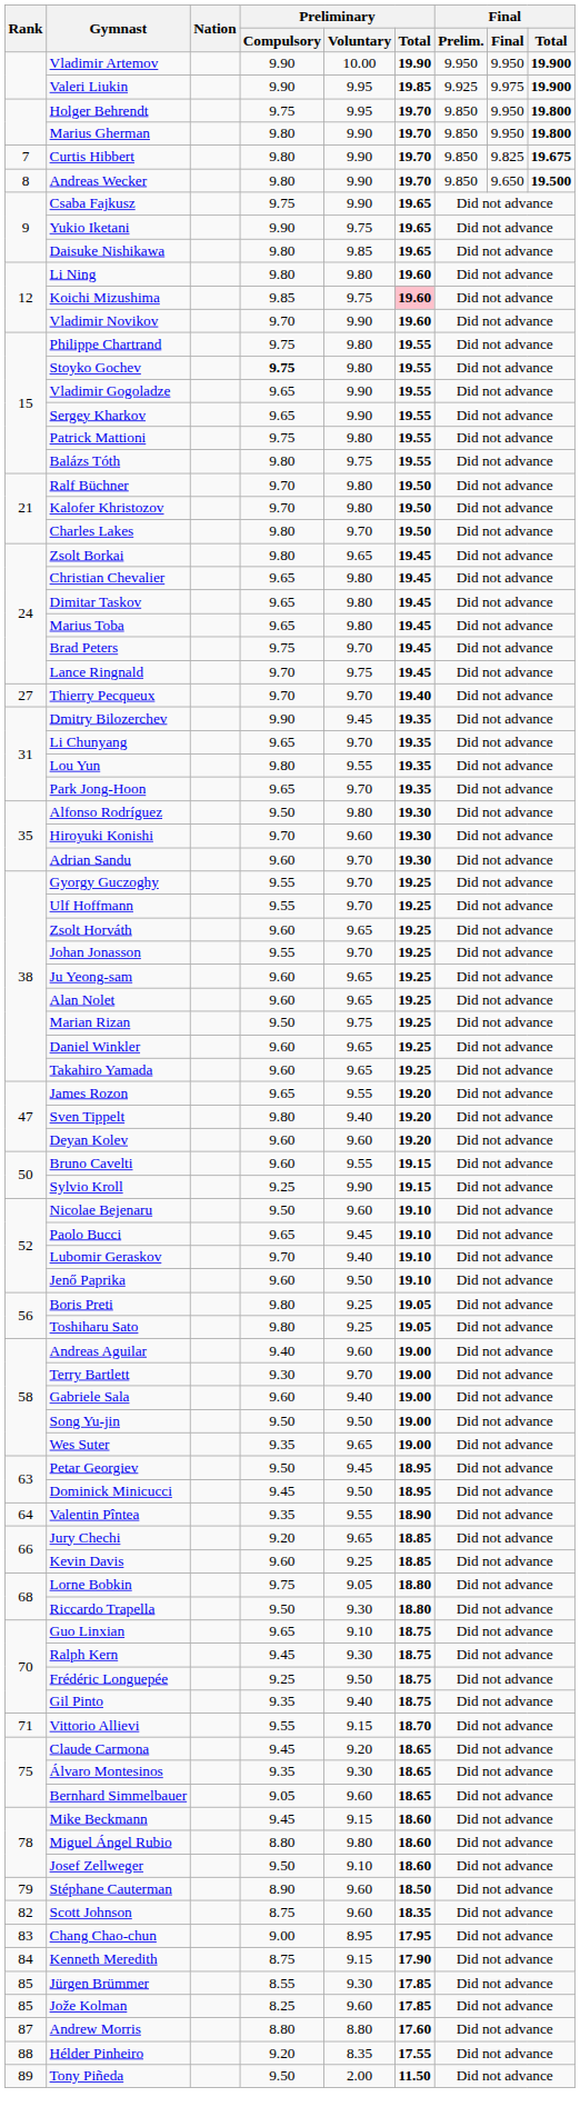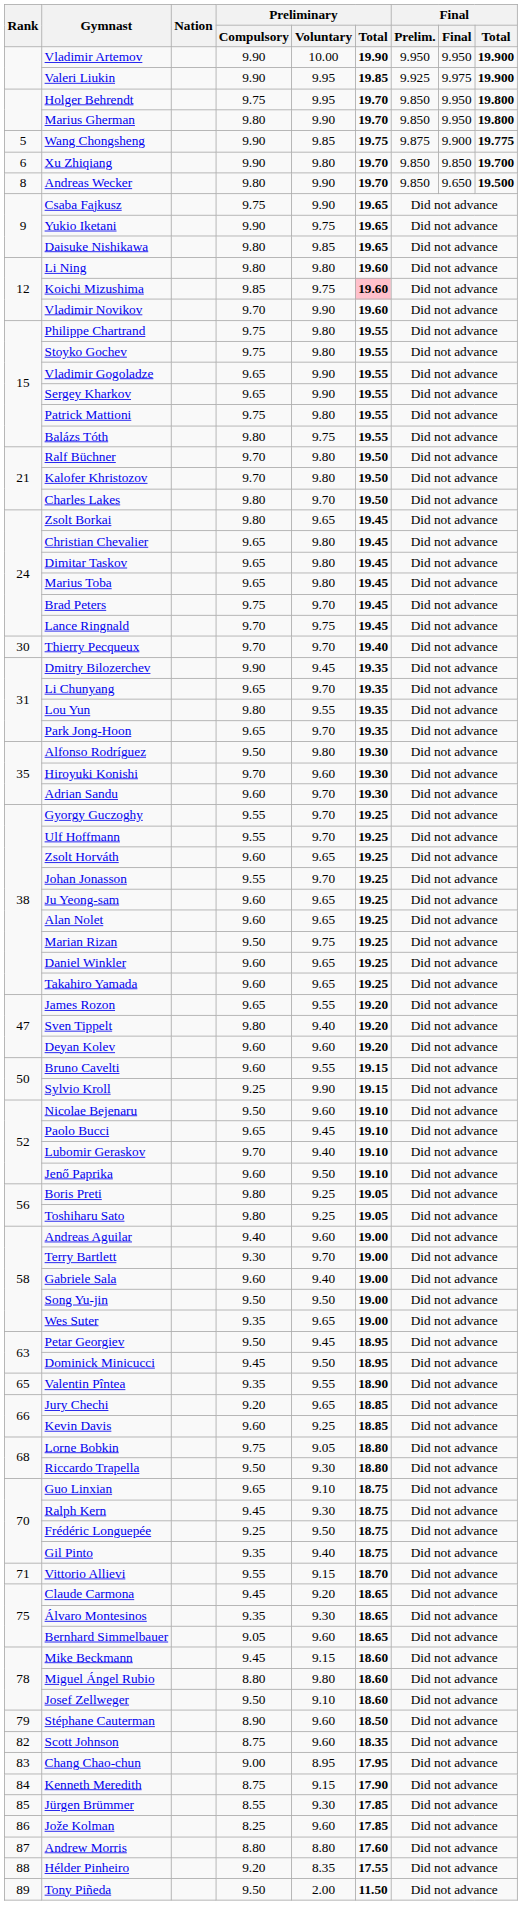 <table class="wikitable sortable" style="text-align:center">
 <tr>
 <th rowspan=2>Rank</th>
 <th rowspan=2>Gymnast</th>
 <th rowspan=2>Nation</th>
 <th colspan=3>Preliminary</th>
 <th colspan=3>Final</th>
 </tr>
 <tr>
 <th>Compulsory</th>
 <th>Voluntary</th>
 <th>Total</th>
 <th> Prelim.</th>
 <th>Final</th>
 <th>Total</th>
 </tr>
 <tr>
 <td rowspan=2></td>
 <td align=left data-sort-value=Artemov><a href='#'>Vladimir Artemov</a></td>
 <td align=left></td>
 <td>9.90</td>
 <td>10.00</td>
 <td><strong>19.90</strong></td>
 <td>9.950</td>
 <td>9.950</td>
 <td><strong>19.900</strong></td>
 </tr>
 <tr>
 <td align=left data-sort-value=Liukin><a href='#'>Valeri Liukin</a></td>
 <td align=left></td>
 <td>9.90</td>
 <td>9.95</td>
 <td><strong>19.85</strong></td>
 <td>9.925</td>
 <td>9.975</td>
 <td><strong>19.900</strong></td>
 </tr>
 <tr>
 <td rowspan=2></td>
 <td align=left data-sort-value=Behrendt><a href='#'>Holger Behrendt</a></td>
 <td align=left></td>
 <td>9.75</td>
 <td>9.95</td>
 <td><strong>19.70</strong></td>
 <td>9.850</td>
 <td>9.950</td>
 <td><strong>19.800</strong></td>
 </tr>
 <tr>
 <td align=left data-sort-value=Gherman><a href='#'>Marius Gherman</a></td>
 <td align=left></td>
 <td>9.80</td>
 <td>9.90</td>
 <td><strong>19.70</strong></td>
 <td>9.850</td>
 <td>9.950</td>
 <td><strong>19.800</strong></td>
 </tr>
 <tr>
-<td>7</td>
-<td align=left data-sort-value=Hibbert><a href='#'>Curtis Hibbert</a></td>
+<td>5</td>
+<td align=left data-sort-value=Wang><a href='#'>Wang Chongsheng</a></td>
 <td align=left></td>
+<td>9.90</td>
+<td>9.85</td>
+<td><strong>19.75</strong></td>
+<td>9.875</td>
+<td>9.900</td>
+<td><strong>19.775</strong></td>
+</tr>
+<tr>
+<td>6</td>
+<td align=left data-sort-value=Xu><a href='#'>Xu Zhiqiang</a></td>
+<td align=left></td>
+<td>9.90</td>
 <td>9.80</td>
-<td>9.90</td>
 <td><strong>19.70</strong></td>
 <td>9.850</td>
-<td>9.825</td>
-<td><strong>19.675</strong></td>
+<td>9.850</td>
+<td><strong>19.700</strong></td>
 </tr>
 <tr>
 <td>8</td>
 <td align=left data-sort-value=Wecker><a href='#'>Andreas Wecker</a></td>
 <td align=left></td>
 <td>9.80</td>
 <td>9.90</td>
 <td><strong>19.70</strong></td>
 <td>9.850</td>
 <td>9.650</td>
 <td><strong>19.500</strong></td>
 </tr>
 <tr>
 <td rowspan=3>9</td>
 <td align=left data-sort-value=Fajkusz><a href='#'>Csaba Fajkusz</a></td>
 <td align=left></td>
 <td>9.75</td>
 <td>9.90</td>
 <td><strong>19.65</strong></td>
 <td colspan=3 data-sort-value=0.00>Did not advance</td>
 </tr>
 <tr>
 <td align=left data-sort-value=Iketani><a href='#'>Yukio Iketani</a></td>
 <td align=left></td>
 <td>9.90</td>
 <td>9.75</td>
 <td><strong>19.65</strong></td>
 <td colspan=3 data-sort-value=0.00>Did not advance</td>
 </tr>
 <tr>
 <td align=left data-sort-value=Nishikawa><a href='#'>Daisuke Nishikawa</a></td>
 <td align=left></td>
 <td>9.80</td>
 <td>9.85</td>
 <td><strong>19.65</strong></td>
 <td colspan=3 data-sort-value=0.00>Did not advance</td>
 </tr>
 <tr>
 <td rowspan=3>12</td>
 <td align=left data-sort-value=Li><a href='#'>Li Ning</a></td>
 <td align=left></td>
 <td>9.80</td>
 <td>9.80</td>
 <td><strong>19.60</strong></td>
 <td colspan=3 data-sort-value=0.00>Did not advance</td>
 </tr>
 <tr>
 <td align=left data-sort-value=Mizushima><a href='#'>Koichi Mizushima</a></td>
 <td align=left></td>
 <td>9.85</td>
 <td>9.75</td>
 <td style="background: pink;"><strong>19.60</strong></td>
 <td colspan=3 data-sort-value=0.00>Did not advance</td>
 </tr>
 <tr>
 <td align=left data-sort-value=Novikov><a href='#'>Vladimir Novikov</a></td>
 <td align=left></td>
 <td>9.70</td>
 <td>9.90</td>
 <td><strong>19.60</strong></td>
 <td colspan=3 data-sort-value=0.00>Did not advance</td>
 </tr>
 <tr>
 <td rowspan=6>15</td>
 <td align=left data-sort-value=Chartrand><a href='#'>Philippe Chartrand</a></td>
 <td align=left></td>
 <td>9.75</td>
 <td>9.80</td>
 <td><strong>19.55</strong></td>
 <td colspan=3 data-sort-value=0.00>Did not advance</td>
 </tr>
 <tr>
 <td align=left data-sort-value=Gochev><a href='#'>Stoyko Gochev</a></td>
 <td align=left></td>
-<td><strong>9.75</strong></td>
+<td>9.75</td>
 <td>9.80</td>
 <td><strong>19.55</strong></td>
 <td colspan=3 data-sort-value=0.00>Did not advance</td>
 </tr>
 <tr>
 <td align=left data-sort-value=Gogoladze><a href='#'>Vladimir Gogoladze</a></td>
 <td align=left></td>
 <td>9.65</td>
 <td>9.90</td>
 <td><strong>19.55</strong></td>
 <td colspan=3 data-sort-value=0.00>Did not advance</td>
 </tr>
 <tr>
 <td align=left data-sort-value=Kharkov><a href='#'>Sergey Kharkov</a></td>
 <td align=left></td>
 <td>9.65</td>
 <td>9.90</td>
 <td><strong>19.55</strong></td>
 <td colspan=3 data-sort-value=0.00>Did not advance</td>
 </tr>
 <tr>
 <td align=left data-sort-value=Mattioni><a href='#'>Patrick Mattioni</a></td>
 <td align=left></td>
 <td>9.75</td>
 <td>9.80</td>
 <td><strong>19.55</strong></td>
 <td colspan=3 data-sort-value=0.00>Did not advance</td>
 </tr>
 <tr>
 <td align=left data-sort-value=Tóth><a href='#'>Balázs Tóth</a></td>
 <td align=left></td>
 <td>9.80</td>
 <td>9.75</td>
 <td><strong>19.55</strong></td>
 <td colspan=3 data-sort-value=0.00>Did not advance</td>
 </tr>
 <tr>
 <td rowspan=3>21</td>
 <td align=left data-sort-value=Büchner><a href='#'>Ralf Büchner</a></td>
 <td align=left></td>
 <td>9.70</td>
 <td>9.80</td>
 <td><strong>19.50</strong></td>
 <td colspan=3 data-sort-value=0.00>Did not advance</td>
 </tr>
 <tr>
 <td align=left data-sort-value=Khristozov><a href='#'>Kalofer Khristozov</a></td>
 <td align=left></td>
 <td>9.70</td>
 <td>9.80</td>
 <td><strong>19.50</strong></td>
 <td colspan=3 data-sort-value=0.00>Did not advance</td>
 </tr>
 <tr>
 <td align=left data-sort-value=Lakes><a href='#'>Charles Lakes</a></td>
 <td align=left></td>
 <td>9.80</td>
 <td>9.70</td>
 <td><strong>19.50</strong></td>
 <td colspan=3 data-sort-value=0.00>Did not advance</td>
 </tr>
 <tr>
 <td rowspan=6>24</td>
 <td align=left data-sort-value=Borkai><a href='#'>Zsolt Borkai</a></td>
 <td align=left></td>
 <td>9.80</td>
 <td>9.65</td>
 <td><strong>19.45</strong></td>
 <td colspan=3 data-sort-value=0.00>Did not advance</td>
 </tr>
 <tr>
 <td align=left data-sort-value=Chevalier><a href='#'>Christian Chevalier</a></td>
 <td align=left></td>
 <td>9.65</td>
 <td>9.80</td>
 <td><strong>19.45</strong></td>
 <td colspan=3 data-sort-value=0.00>Did not advance</td>
 </tr>
 <tr>
 <td align=left data-sort-value=Taskov><a href='#'>Dimitar Taskov</a></td>
 <td align=left></td>
 <td>9.65</td>
 <td>9.80</td>
 <td><strong>19.45</strong></td>
 <td colspan=3 data-sort-value=0.00>Did not advance</td>
 </tr>
 <tr>
 <td align=left data-sort-value=Toba><a href='#'>Marius Toba</a></td>
 <td align=left></td>
 <td>9.65</td>
 <td>9.80</td>
 <td><strong>19.45</strong></td>
 <td colspan=3 data-sort-value=0.00>Did not advance</td>
 </tr>
 <tr>
 <td align=left data-sort-value=Peters><a href='#'>Brad Peters</a></td>
 <td align=left></td>
 <td>9.75</td>
 <td>9.70</td>
 <td><strong>19.45</strong></td>
 <td colspan=3 data-sort-value=0.00>Did not advance</td>
 </tr>
 <tr>
 <td align=left data-sort-value=Ringnald><a href='#'>Lance Ringnald</a></td>
 <td align=left></td>
 <td>9.70</td>
 <td>9.75</td>
 <td><strong>19.45</strong></td>
 <td colspan=3 data-sort-value=0.00>Did not advance</td>
 </tr>
 <tr>
-<td>27</td>
+<td>30</td>
 <td align=left data-sort-value=Pecqueux><a href='#'>Thierry Pecqueux</a></td>
 <td align=left></td>
 <td>9.70</td>
 <td>9.70</td>
 <td><strong>19.40</strong></td>
 <td colspan=3 data-sort-value=0.00>Did not advance</td>
 </tr>
 <tr>
 <td rowspan=4>31</td>
 <td align=left data-sort-value=Bilozerchev><a href='#'>Dmitry Bilozerchev</a></td>
 <td align=left></td>
 <td>9.90</td>
 <td>9.45</td>
 <td><strong>19.35</strong></td>
 <td colspan=3 data-sort-value=0.00>Did not advance</td>
 </tr>
 <tr>
 <td align=left data-sort-value=Li><a href='#'>Li Chunyang</a></td>
 <td align=left></td>
 <td>9.65</td>
 <td>9.70</td>
 <td><strong>19.35</strong></td>
 <td colspan=3 data-sort-value=0.00>Did not advance</td>
 </tr>
 <tr>
 <td align=left data-sort-value=Lou><a href='#'>Lou Yun</a></td>
 <td align=left></td>
 <td>9.80</td>
 <td>9.55</td>
 <td><strong>19.35</strong></td>
 <td colspan=3 data-sort-value=0.00>Did not advance</td>
 </tr>
 <tr>
 <td align=left data-sort-value=Park><a href='#'>Park Jong-Hoon</a></td>
 <td align=left></td>
 <td>9.65</td>
 <td>9.70</td>
 <td><strong>19.35</strong></td>
 <td colspan=3 data-sort-value=0.00>Did not advance</td>
 </tr>
 <tr>
 <td rowspan=3>35</td>
 <td align=left data-sort-value=Rodríguez><a href='#'>Alfonso Rodríguez</a></td>
 <td align=left></td>
 <td>9.50</td>
 <td>9.80</td>
 <td><strong>19.30</strong></td>
 <td colspan=3 data-sort-value=0.00>Did not advance</td>
 </tr>
 <tr>
 <td align=left data-sort-value=Konishi><a href='#'>Hiroyuki Konishi</a></td>
 <td align=left></td>
 <td>9.70</td>
 <td>9.60</td>
 <td><strong>19.30</strong></td>
 <td colspan=3 data-sort-value=0.00>Did not advance</td>
 </tr>
 <tr>
 <td align=left data-sort-value=Sandu><a href='#'>Adrian Sandu</a></td>
 <td align=left></td>
 <td>9.60</td>
 <td>9.70</td>
 <td><strong>19.30</strong></td>
 <td colspan=3 data-sort-value=0.00>Did not advance</td>
 </tr>
 <tr>
 <td rowspan=9>38</td>
 <td align=left data-sort-value=Guczoghy><a href='#'>Gyorgy Guczoghy</a></td>
 <td align=left></td>
 <td>9.55</td>
 <td>9.70</td>
 <td><strong>19.25</strong></td>
 <td colspan=3 data-sort-value=0.00>Did not advance</td>
 </tr>
 <tr>
 <td align=left data-sort-value=Hoffmann><a href='#'>Ulf Hoffmann</a></td>
 <td align=left></td>
 <td>9.55</td>
 <td>9.70</td>
 <td><strong>19.25</strong></td>
 <td colspan=3 data-sort-value=0.00>Did not advance</td>
 </tr>
 <tr>
 <td align=left data-sort-value=Horváth><a href='#'>Zsolt Horváth</a></td>
 <td align=left></td>
 <td>9.60</td>
 <td>9.65</td>
 <td><strong>19.25</strong></td>
 <td colspan=3 data-sort-value=0.00>Did not advance</td>
 </tr>
 <tr>
 <td align=left data-sort-value=Jonasson><a href='#'>Johan Jonasson</a></td>
 <td align=left></td>
 <td>9.55</td>
 <td>9.70</td>
 <td><strong>19.25</strong></td>
 <td colspan=3 data-sort-value=0.00>Did not advance</td>
 </tr>
 <tr>
 <td align=left data-sort-value=Ju><a href='#'>Ju Yeong-sam</a></td>
 <td align=left></td>
 <td>9.60</td>
 <td>9.65</td>
 <td><strong>19.25</strong></td>
 <td colspan=3 data-sort-value=0.00>Did not advance</td>
 </tr>
 <tr>
 <td align=left data-sort-value=Nolet><a href='#'>Alan Nolet</a></td>
 <td align=left></td>
 <td>9.60</td>
 <td>9.65</td>
 <td><strong>19.25</strong></td>
 <td colspan=3 data-sort-value=0.00>Did not advance</td>
 </tr>
 <tr>
 <td align=left data-sort-value=Rizan><a href='#'>Marian Rizan</a></td>
 <td align=left></td>
 <td>9.50</td>
 <td>9.75</td>
 <td><strong>19.25</strong></td>
 <td colspan=3 data-sort-value=0.00>Did not advance</td>
 </tr>
 <tr>
 <td align=left data-sort-value=Winkler><a href='#'>Daniel Winkler</a></td>
 <td align=left></td>
 <td>9.60</td>
 <td>9.65</td>
 <td><strong>19.25</strong></td>
 <td colspan=3 data-sort-value=0.00>Did not advance</td>
 </tr>
 <tr>
 <td align=left data-sort-value=Yamada><a href='#'>Takahiro Yamada</a></td>
 <td align=left></td>
 <td>9.60</td>
 <td>9.65</td>
 <td><strong>19.25</strong></td>
 <td colspan=3 data-sort-value=0.00>Did not advance</td>
 </tr>
 <tr>
 <td rowspan=3>47</td>
 <td align=left data-sort-value=Rozon><a href='#'>James Rozon</a></td>
 <td align=left></td>
 <td>9.65</td>
 <td>9.55</td>
 <td><strong>19.20</strong></td>
 <td colspan=3 data-sort-value=0.00>Did not advance</td>
 </tr>
 <tr>
 <td align=left data-sort-value=Tippelt><a href='#'>Sven Tippelt</a></td>
 <td align=left></td>
 <td>9.80</td>
 <td>9.40</td>
 <td><strong>19.20</strong></td>
 <td colspan=3 data-sort-value=0.00>Did not advance</td>
 </tr>
 <tr>
 <td align=left data-sort-value=Kolev><a href='#'>Deyan Kolev</a></td>
 <td align=left></td>
 <td>9.60</td>
 <td>9.60</td>
 <td><strong>19.20</strong></td>
 <td colspan=3 data-sort-value=0.00>Did not advance</td>
 </tr>
 <tr>
 <td rowspan=2>50</td>
 <td align=left data-sort-value=Cavelti><a href='#'>Bruno Cavelti</a></td>
 <td align=left></td>
 <td>9.60</td>
 <td>9.55</td>
 <td><strong>19.15</strong></td>
 <td colspan=3 data-sort-value=0.00>Did not advance</td>
 </tr>
 <tr>
 <td align=left data-sort-value=Kroll><a href='#'>Sylvio Kroll</a></td>
 <td align=left></td>
 <td>9.25</td>
 <td>9.90</td>
 <td><strong>19.15</strong></td>
 <td colspan=3 data-sort-value=0.00>Did not advance</td>
 </tr>
 <tr>
 <td rowspan=4>52</td>
 <td align=left data-sort-value=Bejenaru><a href='#'>Nicolae Bejenaru</a></td>
 <td align=left></td>
 <td>9.50</td>
 <td>9.60</td>
 <td><strong>19.10</strong></td>
 <td colspan=3 data-sort-value=0.00>Did not advance</td>
 </tr>
 <tr>
 <td align=left data-sort-value=Bucci><a href='#'>Paolo Bucci</a></td>
 <td align=left></td>
 <td>9.65</td>
 <td>9.45</td>
 <td><strong>19.10</strong></td>
 <td colspan=3 data-sort-value=0.00>Did not advance</td>
 </tr>
 <tr>
 <td align=left data-sort-value=Geraskov><a href='#'>Lubomir Geraskov</a></td>
 <td align=left></td>
 <td>9.70</td>
 <td>9.40</td>
 <td><strong>19.10</strong></td>
 <td colspan=3 data-sort-value=0.00>Did not advance</td>
 </tr>
 <tr>
 <td align=left data-sort-value=Paprika><a href='#'>Jenő Paprika</a></td>
 <td align=left></td>
 <td>9.60</td>
 <td>9.50</td>
 <td><strong>19.10</strong></td>
 <td colspan=3 data-sort-value=0.00>Did not advance</td>
 </tr>
 <tr>
 <td rowspan=2>56</td>
 <td align=left data-sort-value=Preti><a href='#'>Boris Preti</a></td>
 <td align=left></td>
 <td>9.80</td>
 <td>9.25</td>
 <td><strong>19.05</strong></td>
 <td colspan=3 data-sort-value=0.00>Did not advance</td>
 </tr>
 <tr>
 <td align=left data-sort-value=Sato><a href='#'>Toshiharu Sato</a></td>
 <td align=left></td>
 <td>9.80</td>
 <td>9.25</td>
 <td><strong>19.05</strong></td>
 <td colspan=3 data-sort-value=0.00>Did not advance</td>
 </tr>
 <tr>
 <td rowspan=5>58</td>
 <td align=left data-sort-value=Aguilar><a href='#'>Andreas Aguilar</a></td>
 <td align=left></td>
 <td>9.40</td>
 <td>9.60</td>
 <td><strong>19.00</strong></td>
 <td colspan=3 data-sort-value=0.00>Did not advance</td>
 </tr>
 <tr>
 <td align=left data-sort-value=Bartlett><a href='#'>Terry Bartlett</a></td>
 <td align=left></td>
 <td>9.30</td>
 <td>9.70</td>
 <td><strong>19.00</strong></td>
 <td colspan=3 data-sort-value=0.00>Did not advance</td>
 </tr>
 <tr>
 <td align=left data-sort-value=Sala><a href='#'>Gabriele Sala</a></td>
 <td align=left></td>
 <td>9.60</td>
 <td>9.40</td>
 <td><strong>19.00</strong></td>
 <td colspan=3 data-sort-value=0.00>Did not advance</td>
 </tr>
 <tr>
 <td align=left data-sort-value=Song><a href='#'>Song Yu-jin</a></td>
 <td align=left></td>
 <td>9.50</td>
 <td>9.50</td>
 <td><strong>19.00</strong></td>
 <td colspan=3 data-sort-value=0.00>Did not advance</td>
 </tr>
 <tr>
 <td align=left data-sort-value=Suter><a href='#'>Wes Suter</a></td>
 <td align=left></td>
 <td>9.35</td>
 <td>9.65</td>
 <td><strong>19.00</strong></td>
 <td colspan=3 data-sort-value=0.00>Did not advance</td>
 </tr>
 <tr>
 <td rowspan=2>63</td>
 <td align=left data-sort-value=Georgiev><a href='#'>Petar Georgiev</a></td>
 <td align=left></td>
 <td>9.50</td>
 <td>9.45</td>
 <td><strong>18.95</strong></td>
 <td colspan=3 data-sort-value=0.00>Did not advance</td>
 </tr>
 <tr>
 <td align=left data-sort-value=Minicucci Jr.><a href='#'>Dominick Minicucci</a></td>
 <td align=left></td>
 <td>9.45</td>
 <td>9.50</td>
 <td><strong>18.95</strong></td>
 <td colspan=3 data-sort-value=0.00>Did not advance</td>
 </tr>
 <tr>
-<td>64</td>
+<td>65</td>
 <td align=left data-sort-value=Pîntea><a href='#'>Valentin Pîntea</a></td>
 <td align=left></td>
 <td>9.35</td>
 <td>9.55</td>
 <td><strong>18.90</strong></td>
 <td colspan=3 data-sort-value=0.00>Did not advance</td>
 </tr>
 <tr>
 <td rowspan=2>66</td>
 <td align=left data-sort-value=Chechi><a href='#'>Jury Chechi</a></td>
 <td align=left></td>
 <td>9.20</td>
 <td>9.65</td>
 <td><strong>18.85</strong></td>
 <td colspan=3 data-sort-value=0.00>Did not advance</td>
 </tr>
 <tr>
 <td align=left data-sort-value=Davis><a href='#'>Kevin Davis</a></td>
 <td align=left></td>
 <td>9.60</td>
 <td>9.25</td>
 <td><strong>18.85</strong></td>
 <td colspan=3 data-sort-value=0.00>Did not advance</td>
 </tr>
 <tr>
 <td rowspan=2>68</td>
 <td align=left data-sort-value=Bobkin><a href='#'>Lorne Bobkin</a></td>
 <td align=left></td>
 <td>9.75</td>
 <td>9.05</td>
 <td><strong>18.80</strong></td>
 <td colspan=3 data-sort-value=0.00>Did not advance</td>
 </tr>
 <tr>
 <td align=left data-sort-value=Trapella><a href='#'>Riccardo Trapella</a></td>
 <td align=left></td>
 <td>9.50</td>
 <td>9.30</td>
 <td><strong>18.80</strong></td>
 <td colspan=3 data-sort-value=0.00>Did not advance</td>
 </tr>
 <tr>
 <td rowspan=4>70</td>
 <td align=left data-sort-value=Guo><a href='#'>Guo Linxian</a></td>
 <td align=left></td>
 <td>9.65</td>
 <td>9.10</td>
 <td><strong>18.75</strong></td>
 <td colspan=3 data-sort-value=0.00>Did not advance</td>
 </tr>
 <tr>
 <td align=left data-sort-value=Kern><a href='#'>Ralph Kern</a></td>
 <td align=left></td>
 <td>9.45</td>
 <td>9.30</td>
 <td><strong>18.75</strong></td>
 <td colspan=3 data-sort-value=0.00>Did not advance</td>
 </tr>
 <tr>
 <td align=left data-sort-value=Longuepée><a href='#'>Frédéric Longuepée</a></td>
 <td align=left></td>
 <td>9.25</td>
 <td>9.50</td>
 <td><strong>18.75</strong></td>
 <td colspan=3 data-sort-value=0.00>Did not advance</td>
 </tr>
 <tr>
 <td align=left data-sort-value=Pinto><a href='#'>Gil Pinto</a></td>
 <td align=left></td>
 <td>9.35</td>
 <td>9.40</td>
 <td><strong>18.75</strong></td>
 <td colspan=3 data-sort-value=0.00>Did not advance</td>
 </tr>
 <tr>
 <td>71</td>
 <td align=left data-sort-value=Allievi><a href='#'>Vittorio Allievi</a></td>
 <td align=left></td>
 <td>9.55</td>
 <td>9.15</td>
 <td><strong>18.70</strong></td>
 <td colspan=3 data-sort-value=0.00>Did not advance</td>
 </tr>
 <tr>
 <td rowspan=3>75</td>
 <td align=left data-sort-value=Carmona><a href='#'>Claude Carmona</a></td>
 <td align=left></td>
 <td>9.45</td>
 <td>9.20</td>
 <td><strong>18.65</strong></td>
 <td colspan=3 data-sort-value=0.00>Did not advance</td>
 </tr>
 <tr>
 <td align=left data-sort-value=Montesinos><a href='#'>Álvaro Montesinos</a></td>
 <td align=left></td>
 <td>9.35</td>
 <td>9.30</td>
 <td><strong>18.65</strong></td>
 <td colspan=3 data-sort-value=0.00>Did not advance</td>
 </tr>
 <tr>
 <td align=left data-sort-value=Simmelbauer><a href='#'>Bernhard Simmelbauer</a></td>
 <td align=left></td>
 <td>9.05</td>
 <td>9.60</td>
 <td><strong>18.65</strong></td>
 <td colspan=3 data-sort-value=0.00>Did not advance</td>
 </tr>
 <tr>
 <td rowspan=3>78</td>
 <td align=left data-sort-value=Beckmann><a href='#'>Mike Beckmann</a></td>
 <td align=left></td>
 <td>9.45</td>
 <td>9.15</td>
 <td><strong>18.60</strong></td>
 <td colspan=3 data-sort-value=0.00>Did not advance</td>
 </tr>
 <tr>
 <td align=left data-sort-value=Rubio><a href='#'>Miguel Ángel Rubio</a></td>
 <td align=left></td>
 <td>8.80</td>
 <td>9.80</td>
 <td><strong>18.60</strong></td>
 <td colspan=3 data-sort-value=0.00>Did not advance</td>
 </tr>
 <tr>
 <td align=left data-sort-value=Zellweger><a href='#'>Josef Zellweger</a></td>
 <td align=left></td>
 <td>9.50</td>
 <td>9.10</td>
 <td><strong>18.60</strong></td>
 <td colspan=3 data-sort-value=0.00>Did not advance</td>
 </tr>
 <tr>
 <td>79</td>
 <td align=left data-sort-value=Cauterman><a href='#'>Stéphane Cauterman</a></td>
 <td align=left></td>
 <td>8.90</td>
 <td>9.60</td>
 <td><strong>18.50</strong></td>
 <td colspan=3 data-sort-value=0.00>Did not advance</td>
 </tr>
 <tr>
 <td>82</td>
 <td align=left data-sort-value=Johnson><a href='#'>Scott Johnson</a></td>
 <td align=left></td>
 <td>8.75</td>
 <td>9.60</td>
 <td><strong>18.35</strong></td>
 <td colspan=3 data-sort-value=0.00>Did not advance</td>
 </tr>
 <tr>
 <td>83</td>
 <td align=left data-sort-value=Chang><a href='#'>Chang Chao-chun</a></td>
 <td align=left></td>
 <td>9.00</td>
 <td>8.95</td>
 <td><strong>17.95</strong></td>
 <td colspan=3 data-sort-value=0.00>Did not advance</td>
 </tr>
 <tr>
 <td>84</td>
 <td align=left data-sort-value=Meredith><a href='#'>Kenneth Meredith</a></td>
 <td align=left></td>
 <td>8.75</td>
 <td>9.15</td>
 <td><strong>17.90</strong></td>
 <td colspan=3 data-sort-value=0.00>Did not advance</td>
 </tr>
 <tr>
 <td>85</td>
 <td align=left data-sort-value=Brümmer><a href='#'>Jürgen Brümmer</a></td>
 <td align=left></td>
 <td>8.55</td>
 <td>9.30</td>
 <td><strong>17.85</strong></td>
 <td colspan=3 data-sort-value=0.00>Did not advance</td>
 </tr>
 <tr>
-<td>85</td>
+<td>86</td>
 <td align=left data-sort-value=Kolman><a href='#'>Jože Kolman</a></td>
 <td align=left></td>
 <td>8.25</td>
 <td>9.60</td>
 <td><strong>17.85</strong></td>
 <td colspan=3 data-sort-value=0.00>Did not advance</td>
 </tr>
 <tr>
 <td>87</td>
 <td align=left data-sort-value=Morris><a href='#'>Andrew Morris</a></td>
 <td align=left></td>
 <td>8.80</td>
 <td>8.80</td>
 <td><strong>17.60</strong></td>
 <td colspan=3 data-sort-value=0.00>Did not advance</td>
 </tr>
 <tr>
 <td>88</td>
 <td align=left data-sort-value=Pinheiro><a href='#'>Hélder Pinheiro</a></td>
 <td align=left></td>
 <td>9.20</td>
 <td>8.35</td>
 <td><strong>17.55</strong></td>
 <td colspan=3 data-sort-value=0.00>Did not advance</td>
 </tr>
 <tr>
 <td>89</td>
 <td align=left data-sort-value=Piñeda><a href='#'>Tony Piñeda</a></td>
 <td align=left></td>
 <td>9.50</td>
 <td>2.00</td>
 <td><strong>11.50</strong></td>
 <td colspan=3 data-sort-value=0.00>Did not advance</td>
 </tr>
 </table>
